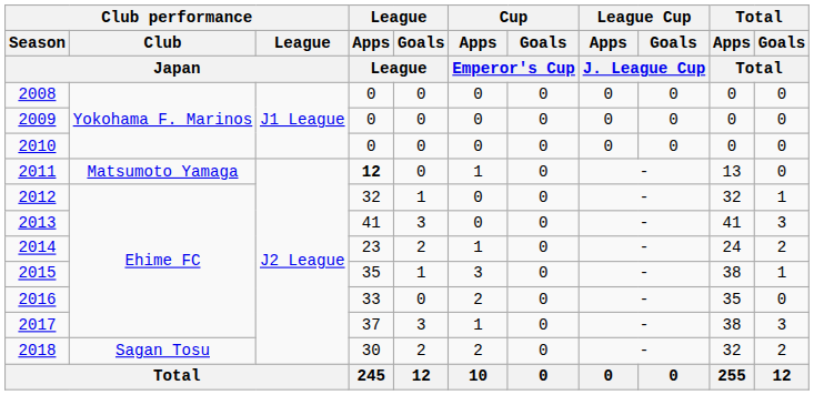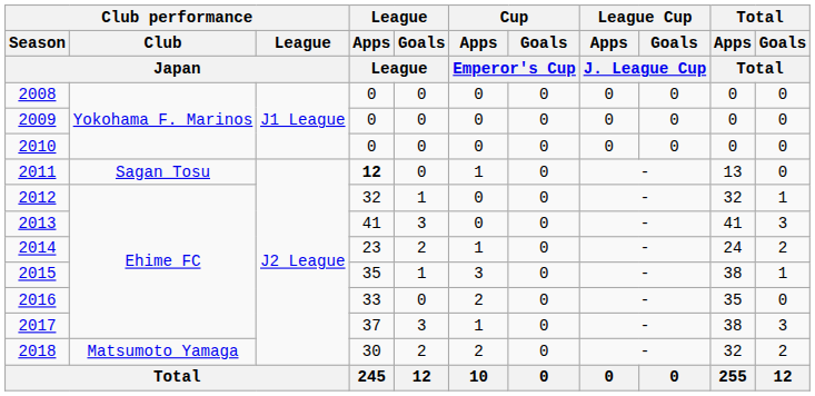 <table class="wikitable" style="text-align:center;">
 <tr>
 <th colspan=3>Club performance</th>
 <th colspan=2>League</th>
 <th colspan=2>Cup</th>
 <th colspan=2>League Cup</th>
 <th colspan=2>Total</th>
 </tr>
 <tr>
 <th>Season</th>
 <th>Club</th>
 <th>League</th>
 <th>Apps</th>
 <th>Goals</th>
 <th>Apps</th>
 <th>Goals</th>
 <th>Apps</th>
 <th>Goals</th>
 <th>Apps</th>
 <th>Goals</th>
 </tr>
 <tr>
 <th colspan=3>Japan</th>
 <th colspan=2>League</th>
 <th colspan=2><a href='#'>Emperor's Cup</a></th>
 <th colspan=2><a href='#'>J. League Cup</a></th>
 <th colspan=2>Total</th>
 </tr>
 <tr colspan="2"|->
 <td><a href='#'>2008</a></td>
 <td rowspan="3"><a href='#'>Yokohama F. Marinos</a></td>
 <td rowspan="3"><a href='#'>J1 League</a></td>
 <td>0</td>
 <td>0</td>
 <td>0</td>
 <td>0</td>
 <td>0</td>
 <td>0</td>
 <td>0</td>
 <td>0</td>
 </tr>
 <tr>
 <td><a href='#'>2009</a></td>
 <td>0</td>
 <td>0</td>
 <td>0</td>
 <td>0</td>
 <td>0</td>
 <td>0</td>
 <td>0</td>
 <td>0</td>
 </tr>
 <tr>
 <td><a href='#'>2010</a></td>
 <td>0</td>
 <td>0</td>
 <td>0</td>
 <td>0</td>
 <td>0</td>
 <td>0</td>
 <td>0</td>
 <td>0</td>
 </tr>
 <tr>
 <td><a href='#'>2011</a></td>
-<td rowspan="1"><a href='#'>Matsumoto Yamaga</a></td>
+<td><a href='#'>Sagan Tosu</a></td>
 <td rowspan="8"><a href='#'>J2 League</a></td>
 <td><strong>12</strong></td>
 <td>0</td>
 <td>1</td>
 <td>0</td>
 <td colspan="2">-</td>
 <td>13</td>
 <td>0</td>
 </tr>
 <tr>
 <td><a href='#'>2012</a></td>
 <td rowspan="6"><a href='#'>Ehime FC</a></td>
 <td>32</td>
 <td>1</td>
 <td>0</td>
 <td>0</td>
 <td colspan="2">-</td>
 <td>32</td>
 <td>1</td>
 </tr>
 <tr>
 <td><a href='#'>2013</a></td>
 <td>41</td>
 <td>3</td>
 <td>0</td>
 <td>0</td>
 <td colspan="2">-</td>
 <td>41</td>
 <td>3</td>
 </tr>
 <tr>
 <td><a href='#'>2014</a></td>
 <td>23</td>
 <td>2</td>
 <td>1</td>
 <td>0</td>
 <td colspan="2">-</td>
 <td>24</td>
 <td>2</td>
 </tr>
 <tr>
 <td><a href='#'>2015</a></td>
 <td>35</td>
 <td>1</td>
 <td>3</td>
 <td>0</td>
 <td colspan="2">-</td>
 <td>38</td>
 <td>1</td>
 </tr>
 <tr>
 <td><a href='#'>2016</a></td>
 <td>33</td>
 <td>0</td>
 <td>2</td>
 <td>0</td>
 <td colspan="2">-</td>
 <td>35</td>
 <td>0</td>
 </tr>
 <tr>
 <td><a href='#'>2017</a></td>
 <td>37</td>
 <td>3</td>
 <td>1</td>
 <td>0</td>
 <td colspan="2">-</td>
 <td>38</td>
 <td>3</td>
 </tr>
 <tr>
 <td><a href='#'>2018</a></td>
-<td><a href='#'>Sagan Tosu</a></td>
+<td rowspan="1"><a href='#'>Matsumoto Yamaga</a></td>
 <td>30</td>
 <td>2</td>
 <td>2</td>
 <td>0</td>
 <td colspan="2">-</td>
 <td>32</td>
 <td>2</td>
 </tr>
 <tr>
 <th colspan=3>Total</th>
 <th>245</th>
 <th>12</th>
 <th>10</th>
 <th>0</th>
 <th>0</th>
 <th>0</th>
 <th>255</th>
 <th>12</th>
 </tr>
 </table>
